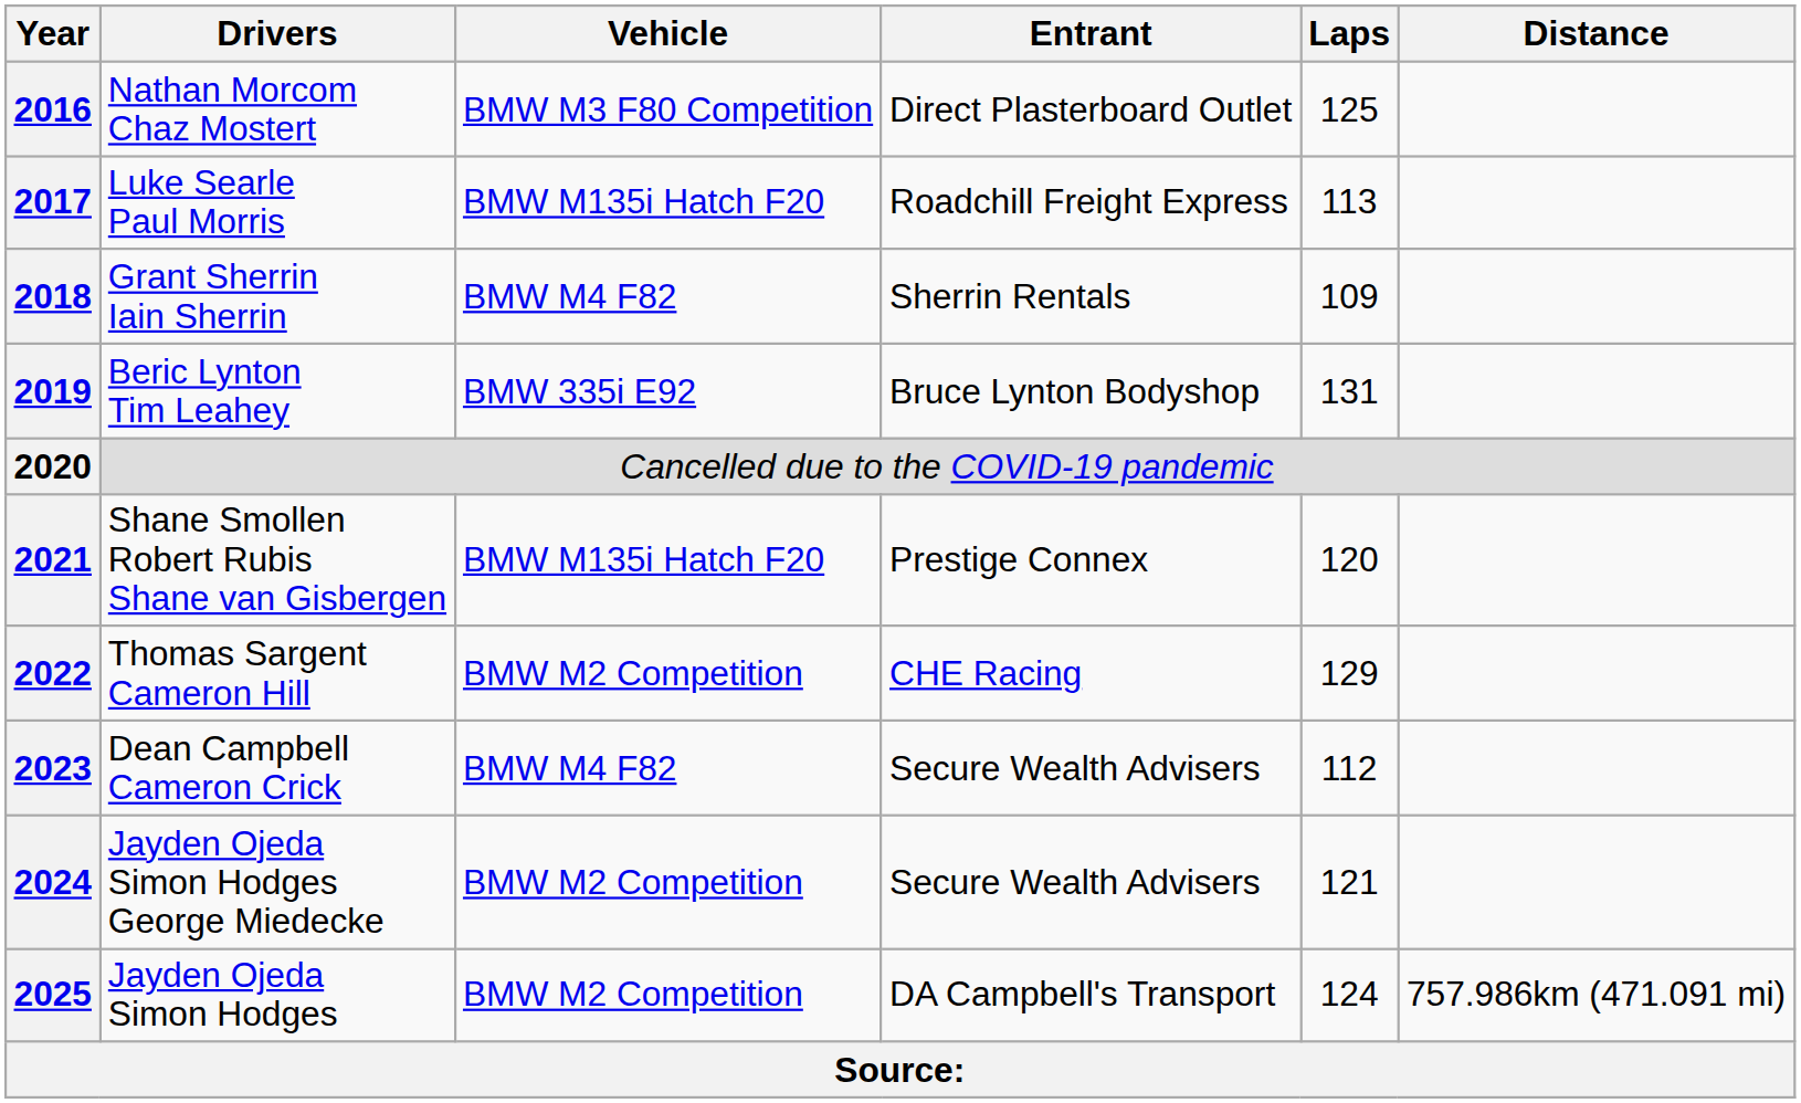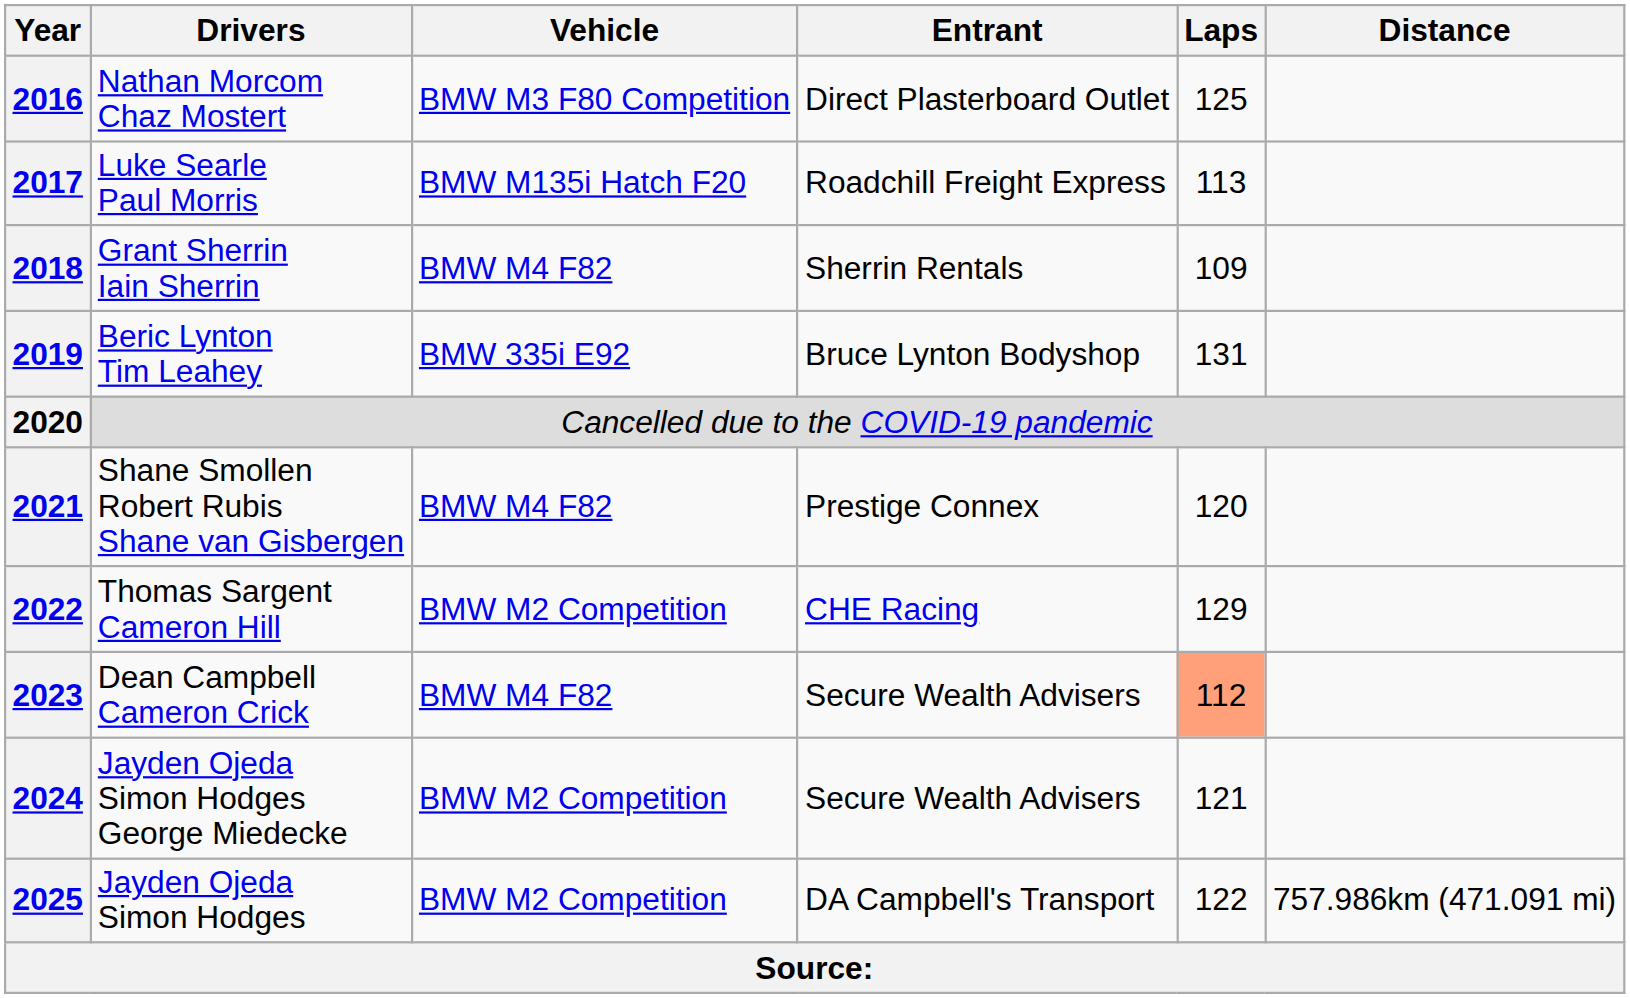 <table class="wikitable" style="font-size: 90%">
 <tr>
 <th>Year</th>
 <th>Drivers</th>
 <th>Vehicle</th>
 <th>Entrant</th>
 <th>Laps</th>
 <th>Distance</th>
 </tr>
 <tr>
 <th><a href='#'>2016</a></th>
 <td> <a href='#'>Nathan Morcom</a><br> <a href='#'>Chaz Mostert</a></td>
 <td><a href='#'>BMW M3 F80 Competition</a></td>
 <td> Direct Plasterboard Outlet</td>
 <td align="center">125</td>
 <td align="right"></td>
 </tr>
 <tr>
 <th><a href='#'>2017</a></th>
 <td> <a href='#'>Luke Searle</a><br> <a href='#'>Paul Morris</a></td>
 <td><a href='#'>BMW M135i Hatch F20</a></td>
 <td> Roadchill Freight Express</td>
 <td align="center">113</td>
 <td align="right"></td>
 </tr>
 <tr>
 <th><a href='#'>2018</a></th>
 <td> <a href='#'>Grant Sherrin</a><br> <a href='#'>Iain Sherrin</a></td>
 <td><a href='#'>BMW M4 F82</a></td>
 <td> Sherrin Rentals</td>
 <td align="center">109</td>
 <td align="right"></td>
 </tr>
 <tr>
 <th><a href='#'>2019</a></th>
 <td> <a href='#'>Beric Lynton</a><br> <a href='#'>Tim Leahey</a></td>
 <td><a href='#'>BMW 335i E92</a></td>
 <td> Bruce Lynton Bodyshop</td>
 <td align="center">131</td>
 <td align="right"></td>
 </tr>
 <tr style="background: #ddd; text-align: center">
 <th>2020</th>
 <td colspan="5"><em>Cancelled due to the <a href='#'>COVID-19 pandemic</a></em></td>
 </tr>
 <tr>
 <th><a href='#'>2021</a></th>
 <td> Shane Smollen<br> Robert Rubis<br> <a href='#'>Shane van Gisbergen</a></td>
-<td><a href='#'>BMW M135i Hatch F20</a></td>
+<td><a href='#'>BMW M4 F82</a></td>
 <td> Prestige Connex</td>
 <td align=center>120</td>
 <td align="right"></td>
 </tr>
 <tr>
 <th><a href='#'>2022</a></th>
 <td> Thomas Sargent<br> <a href='#'>Cameron Hill</a></td>
 <td><a href='#'>BMW M2 Competition</a></td>
 <td> <a href='#'>CHE Racing</a></td>
 <td align="center">129</td>
 <td align="right"></td>
 </tr>
 <tr>
 <th><a href='#'>2023</a></th>
 <td> Dean Campbell<br> <a href='#'>Cameron Crick</a></td>
 <td><a href='#'>BMW M4 F82</a></td>
 <td> Secure Wealth Advisers</td>
-<td align="center">112</td>
+<td align="center" style="background: lightsalmon;">112</td>
 <td align="right"></td>
 </tr>
 <tr>
 <th><a href='#'>2024</a></th>
 <td> <a href='#'>Jayden Ojeda</a><br> Simon Hodges<br> George Miedecke</td>
 <td><a href='#'>BMW M2 Competition</a></td>
 <td> Secure Wealth Advisers</td>
 <td align="center">121</td>
 <td align="right"></td>
 </tr>
 <tr>
 <th><a href='#'>2025</a></th>
 <td> <a href='#'>Jayden Ojeda</a><br> Simon Hodges</td>
 <td><a href='#'>BMW M2 Competition</a></td>
 <td> DA Campbell's Transport</td>
-<td align="center">124</td>
+<td align="center">122</td>
 <td align="right">757.986km (471.091 mi)</td>
 </tr>
 <tr>
 <th colspan=6>Source:</th>
 </tr>
 </table>
